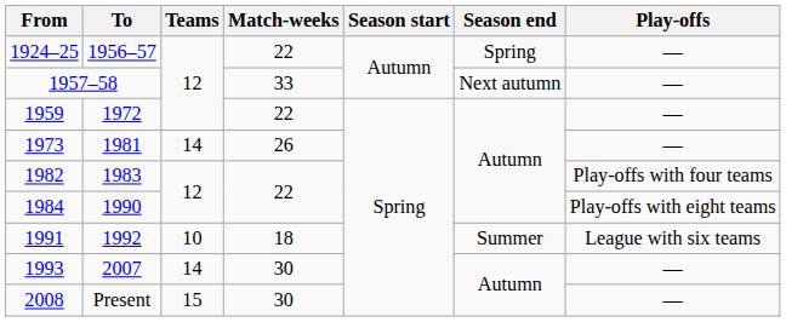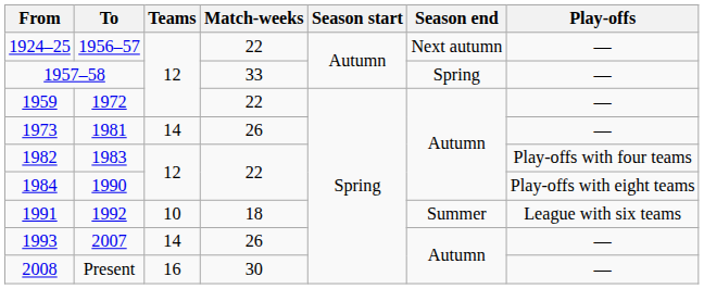 <table class="wikitable sortable" style="text-align:center">
 <tr>
 <th>From</th>
 <th>To</th>
 <th>Teams</th>
 <th>Match-weeks</th>
 <th>Season start</th>
 <th>Season end</th>
 <th>Play-offs</th>
 </tr>
 <tr>
 <td><a href='#'>1924–25</a></td>
 <td><a href='#'>1956–57</a></td>
 <td rowspan="3">12</td>
 <td>22</td>
 <td rowspan="2">Autumn</td>
-<td>Spring</td>
+<td>Next autumn</td>
 <td>—</td>
 </tr>
 <tr>
 <td colspan="2"><a href='#'>1957–58</a></td>
 <td>33</td>
-<td>Next autumn</td>
+<td>Spring</td>
 <td>—</td>
 </tr>
 <tr>
 <td><a href='#'>1959</a></td>
 <td><a href='#'>1972</a></td>
 <td>22</td>
 <td rowspan="7">Spring</td>
 <td rowspan="4">Autumn</td>
 <td>—</td>
 </tr>
 <tr>
 <td><a href='#'>1973</a></td>
 <td><a href='#'>1981</a></td>
 <td>14</td>
 <td>26</td>
 <td>—</td>
 </tr>
 <tr>
 <td><a href='#'>1982</a></td>
 <td><a href='#'>1983</a></td>
 <td rowspan="2">12</td>
 <td rowspan="2">22</td>
 <td>Play-offs with four teams</td>
 </tr>
 <tr>
 <td><a href='#'>1984</a></td>
 <td><a href='#'>1990</a></td>
 <td>Play-offs with eight teams</td>
 </tr>
 <tr>
 <td><a href='#'>1991</a></td>
 <td><a href='#'>1992</a></td>
 <td>10</td>
 <td>18</td>
 <td>Summer</td>
 <td>League with six teams</td>
 </tr>
 <tr>
 <td><a href='#'>1993</a></td>
 <td><a href='#'>2007</a></td>
 <td>14</td>
-<td>30</td>
+<td>26</td>
 <td rowspan="2">Autumn</td>
 <td>—</td>
 </tr>
 <tr>
 <td><a href='#'>2008</a></td>
 <td>Present</td>
-<td>15</td>
+<td>16</td>
 <td>30</td>
 <td>—</td>
 </tr>
 </table>
